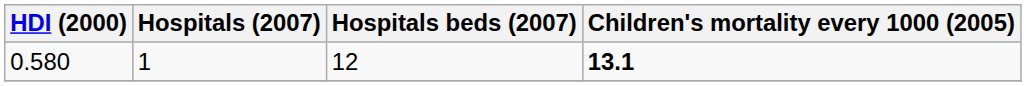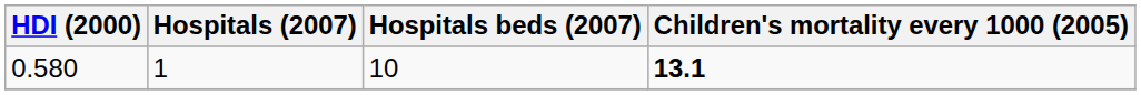 <table class="wikitable" border="1">
 <tr>
 <th><a href='#'>HDI</a> (2000)</th>
 <th>Hospitals (2007)</th>
 <th>Hospitals beds (2007)</th>
 <th>Children's mortality every 1000 (2005)</th>
 </tr>
 <tr>
 <td>0.580</td>
 <td>1</td>
-<td>12</td>
+<td>10</td>
 <td><strong>13.1</strong></td>
 </tr>
 <tr>
 </tr>
 </table>
